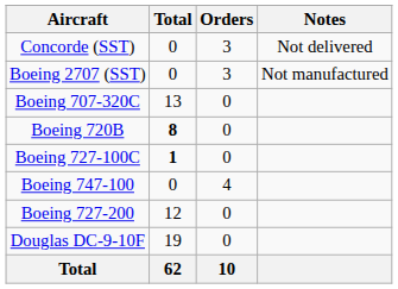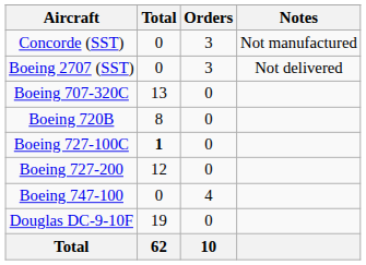 <table class="wikitable" style="margin:0.5em auto; text-align:center">
 <tr>
 </tr>
 <tr>
 <th>Aircraft</th>
 <th>Total</th>
 <th>Orders</th>
 <th>Notes</th>
 </tr>
 <tr>
 <td><a href='#'>Concorde</a> (<a href='#'>SST</a>)</td>
 <td>0</td>
 <td>3</td>
-<td>Not delivered</td>
+<td>Not manufactured</td>
 </tr>
 <tr>
 <td><a href='#'>Boeing 2707</a> (<a href='#'>SST</a>)</td>
 <td>0</td>
 <td>3</td>
-<td>Not manufactured</td>
+<td>Not delivered</td>
 </tr>
 <tr>
 <td><a href='#'>Boeing 707-320C</a></td>
 <td>13</td>
 <td>0</td>
 <td></td>
 </tr>
 <tr>
 <td><a href='#'>Boeing 720B</a></td>
-<td><strong>8</strong></td>
+<td>8</td>
 <td>0</td>
 <td></td>
 </tr>
 <tr>
 <td><a href='#'>Boeing 727-100C</a></td>
 <td><strong>1</strong></td>
 <td>0</td>
 <td></td>
 </tr>
 <tr>
+<td><a href='#'>Boeing 727-200</a></td>
+<td>12</td>
+<td>0</td>
+<td></td>
+</tr>
+<tr>
 <td><a href='#'>Boeing 747-100</a></td>
 <td>0</td>
 <td>4</td>
-<td></td>
-</tr>
-<tr>
-<td><a href='#'>Boeing 727-200</a></td>
-<td>12</td>
-<td>0</td>
 <td></td>
 </tr>
 <tr>
 <td><a href='#'>Douglas DC-9-10F</a></td>
 <td>19</td>
 <td>0</td>
 <td></td>
 </tr>
 <tr>
 <th>Total</th>
 <th>62</th>
 <th>10</th>
 <th></th>
 </tr>
 </table>
